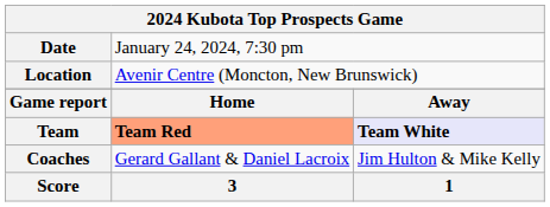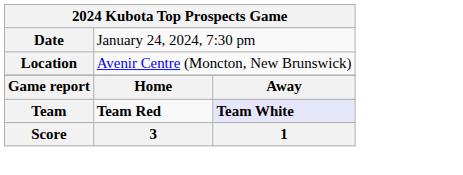 <table class="wikitable">
 <tr>
 <th colspan="3">2024 Kubota Top Prospects Game</th>
 </tr>
 <tr>
 <th>Date</th>
 <td colspan="2">January 24, 2024, 7:30 pm</td>
 </tr>
 <tr>
 <th>Location</th>
 <td colspan="2"><a href='#'>Avenir Centre</a> (Moncton, New Brunswick)</td>
 </tr>
 <tr>
 </tr>
 <tr>
 <th>Game report</th>
 <th>Home</th>
 <th>Away</th>
 </tr>
 <tr>
 <th>Team</th>
-<td style="background: lightsalmon;"><strong>Team Red</strong></td>
+<td><strong>Team Red</strong></td>
 <td style="background: lavender;"><strong>Team White</strong></td>
-</tr>
-<tr>
-<th>Coaches</th>
-<td><a href='#'>Gerard Gallant</a> & <a href='#'>Daniel Lacroix</a></td>
-<td><a href='#'>Jim Hulton</a> & Mike Kelly</td>
 </tr>
 <tr>
 <th>Score</th>
 <th>3</th>
 <th>1</th>
 </tr>
 </table>
